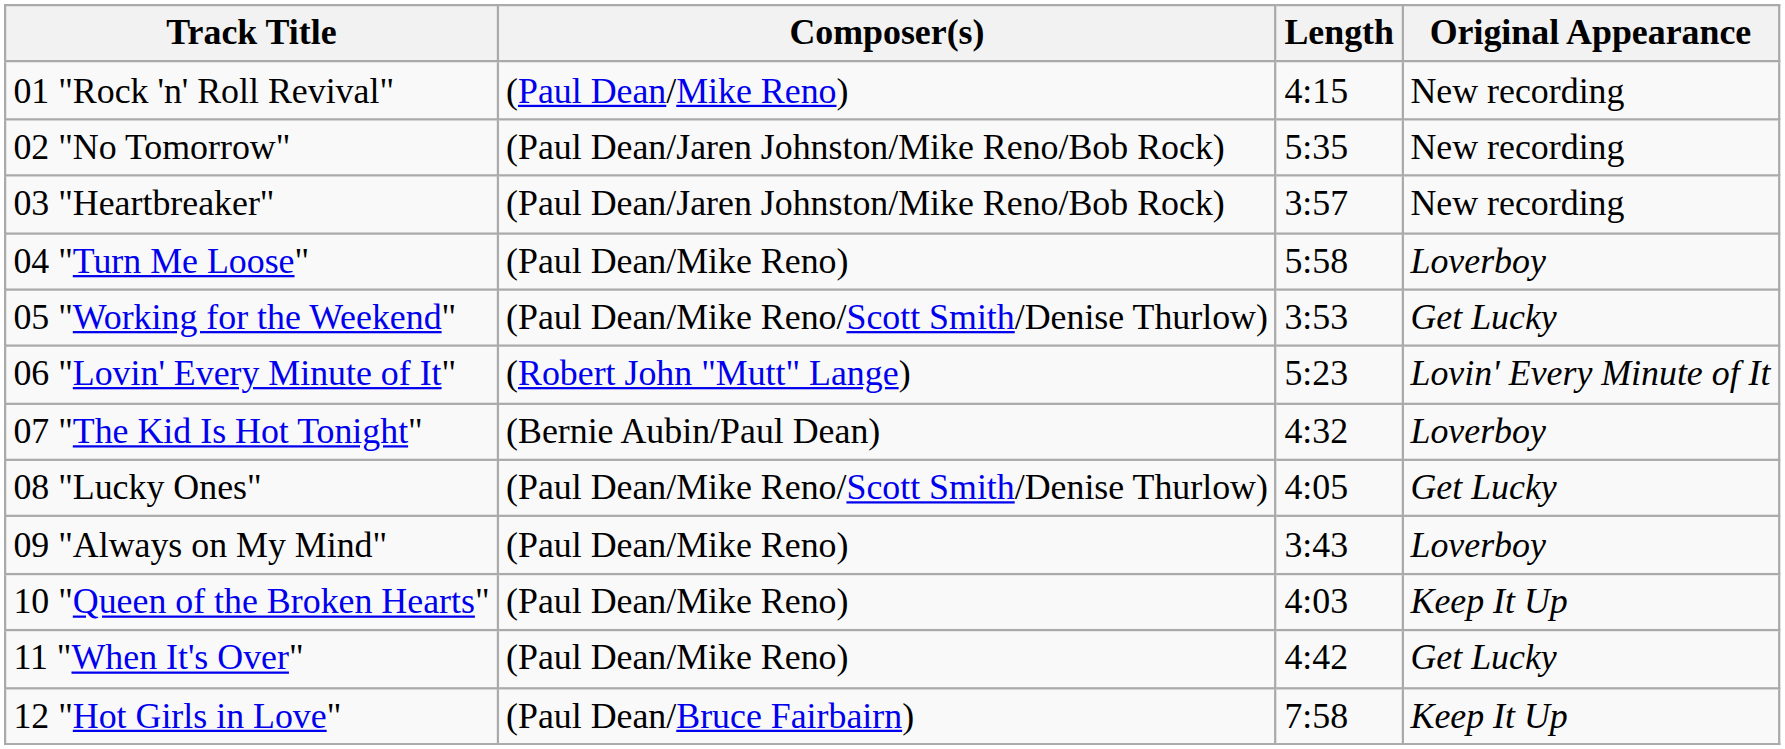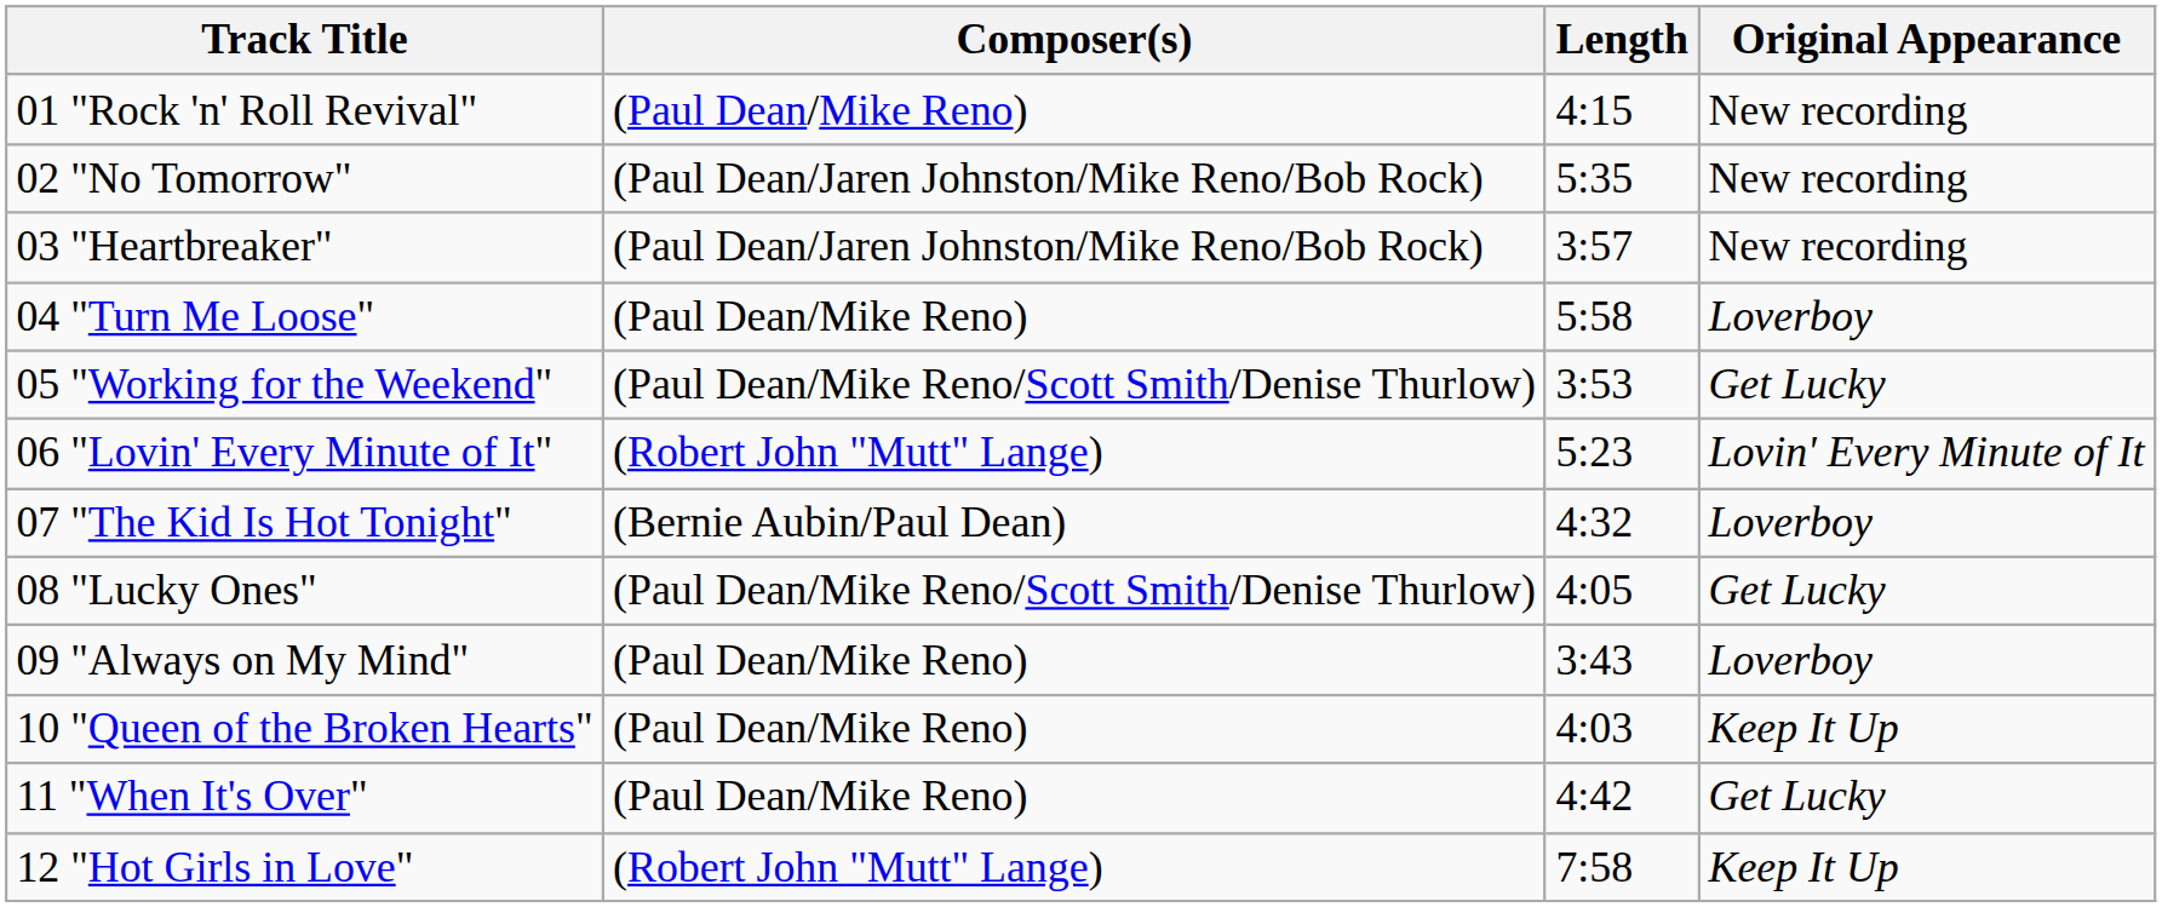 <table class="wikitable">
 <tr>
 <th>Track Title</th>
 <th>Composer(s)</th>
 <th>Length</th>
 <th>Original Appearance</th>
 </tr>
 <tr>
 <td>01 "Rock 'n' Roll Revival"</td>
 <td>(<a href='#'>Paul Dean</a>/<a href='#'>Mike Reno</a>)</td>
 <td>4:15</td>
 <td>New recording</td>
 </tr>
 <tr>
 <td>02 "No Tomorrow"</td>
 <td>(Paul Dean/Jaren Johnston/Mike Reno/Bob Rock)</td>
 <td>5:35</td>
 <td>New recording</td>
 </tr>
 <tr>
 <td>03 "Heartbreaker"</td>
 <td>(Paul Dean/Jaren Johnston/Mike Reno/Bob Rock)</td>
 <td>3:57</td>
 <td>New recording</td>
 </tr>
 <tr>
 <td>04 "<a href='#'>Turn Me Loose</a>"</td>
 <td>(Paul Dean/Mike Reno)</td>
 <td>5:58</td>
 <td><em>Loverboy</em></td>
 </tr>
 <tr>
 <td>05 "<a href='#'>Working for the Weekend</a>"</td>
 <td>(Paul Dean/Mike Reno/<a href='#'>Scott Smith</a>/Denise Thurlow)</td>
 <td>3:53</td>
 <td><em>Get Lucky</em></td>
 </tr>
 <tr>
 <td>06 "<a href='#'>Lovin' Every Minute of It</a>"</td>
 <td>(<a href='#'>Robert John "Mutt" Lange</a>)</td>
 <td>5:23</td>
 <td><em>Lovin' Every Minute of It</em></td>
 </tr>
 <tr>
 <td>07 "<a href='#'>The Kid Is Hot Tonight</a>"</td>
 <td>(Bernie Aubin/Paul Dean)</td>
 <td>4:32</td>
 <td><em>Loverboy</em></td>
 </tr>
 <tr>
 <td>08 "Lucky Ones"</td>
 <td>(Paul Dean/Mike Reno/<a href='#'>Scott Smith</a>/Denise Thurlow)</td>
 <td>4:05</td>
 <td><em>Get Lucky</em></td>
 </tr>
 <tr>
 <td>09 "Always on My Mind"</td>
 <td>(Paul Dean/Mike Reno)</td>
 <td>3:43</td>
 <td><em>Loverboy</em></td>
 </tr>
 <tr>
 <td>10 "<a href='#'>Queen of the Broken Hearts</a>"</td>
 <td>(Paul Dean/Mike Reno)</td>
 <td>4:03</td>
 <td><em>Keep It Up</em></td>
 </tr>
 <tr>
 <td>11 "<a href='#'>When It's Over</a>"</td>
 <td>(Paul Dean/Mike Reno)</td>
 <td>4:42</td>
 <td><em>Get Lucky</em></td>
 </tr>
 <tr>
 <td>12 "<a href='#'>Hot Girls in Love</a>"</td>
-<td>(Paul Dean/<a href='#'>Bruce Fairbairn</a>)</td>
+<td>(<a href='#'>Robert John "Mutt" Lange</a>)</td>
 <td>7:58</td>
 <td><em>Keep It Up</em></td>
 </tr>
 <tr>
 </tr>
 </table>
